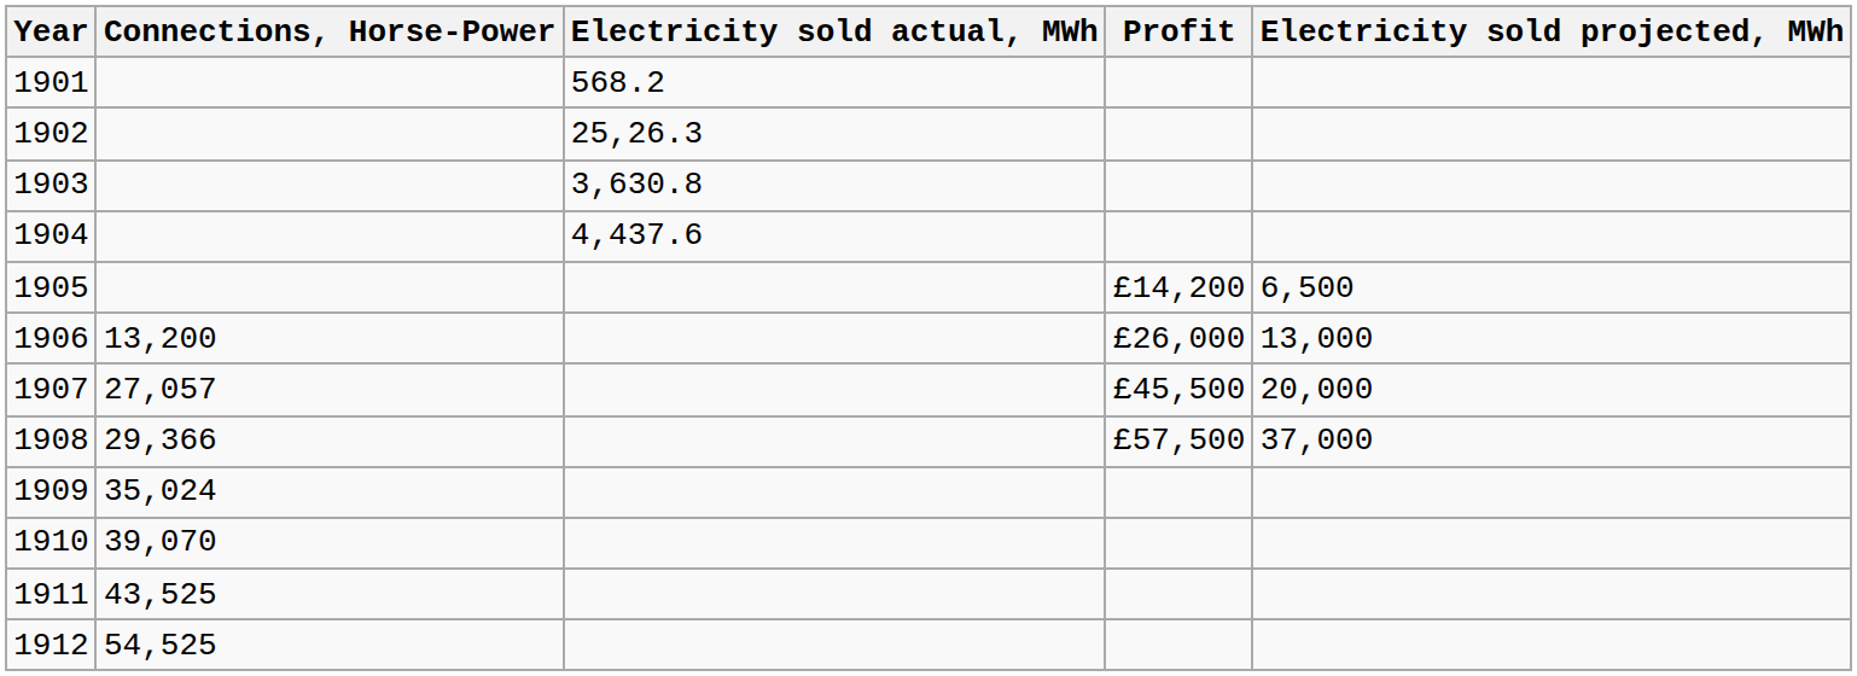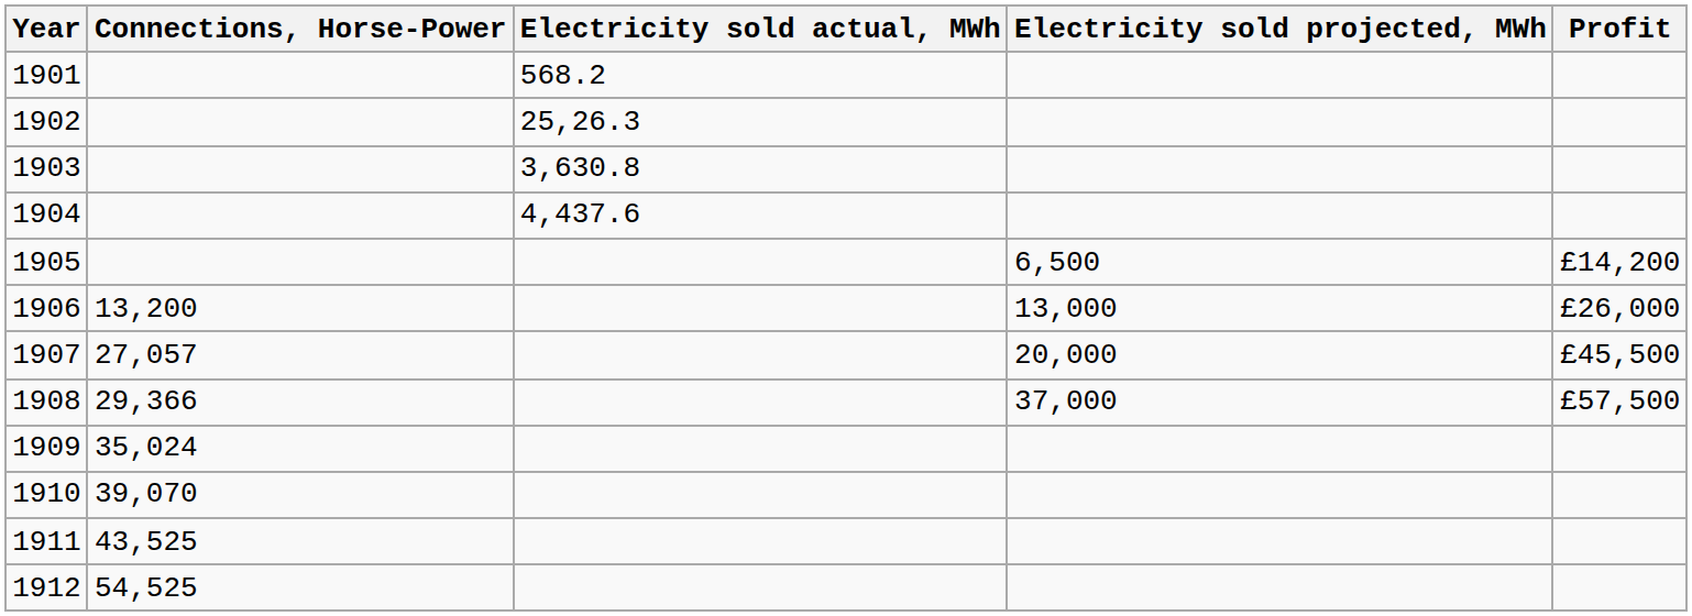 <table class="wikitable">
 <tr>
 <th>Year</th>
 <th>Connections,  Horse-Power</th>
 <th>Electricity  sold actual, MWh</th>
+<th>Electricity  sold projected, MWh</th>
 <th>Profit</th>
-<th>Electricity  sold projected, MWh</th>
 </tr>
 <tr>
 <td>1901</td>
 <td></td>
 <td>568.2</td>
 <td></td>
 <td></td>
 </tr>
 <tr>
 <td>1902</td>
 <td></td>
 <td>25,26.3</td>
 <td></td>
 <td></td>
 </tr>
 <tr>
 <td>1903</td>
 <td></td>
 <td>3,630.8</td>
 <td></td>
 <td></td>
 </tr>
 <tr>
 <td>1904</td>
 <td></td>
 <td>4,437.6</td>
 <td></td>
 <td></td>
 </tr>
 <tr>
 <td>1905</td>
 <td></td>
 <td></td>
+<td>6,500</td>
 <td>£14,200</td>
-<td>6,500</td>
 </tr>
 <tr>
 <td>1906</td>
 <td>13,200</td>
 <td></td>
+<td>13,000</td>
 <td>£26,000</td>
-<td>13,000</td>
 </tr>
 <tr>
 <td>1907</td>
 <td>27,057</td>
 <td></td>
+<td>20,000</td>
 <td>£45,500</td>
-<td>20,000</td>
 </tr>
 <tr>
 <td>1908</td>
 <td>29,366</td>
 <td></td>
+<td>37,000</td>
 <td>£57,500</td>
-<td>37,000</td>
 </tr>
 <tr>
 <td>1909</td>
 <td>35,024</td>
 <td></td>
 <td></td>
 <td></td>
 </tr>
 <tr>
 <td>1910</td>
 <td>39,070</td>
 <td></td>
 <td></td>
 <td></td>
 </tr>
 <tr>
 <td>1911</td>
 <td>43,525</td>
 <td></td>
 <td></td>
 <td></td>
 </tr>
 <tr>
 <td>1912</td>
 <td>54,525</td>
 <td></td>
 <td></td>
 <td></td>
 </tr>
 </table>
